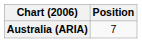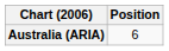 <table class="wikitable plainrowheaders" style="text-align:center">
 <tr>
 <th scope="col">Chart (2006)</th>
 <th scope="col">Position</th>
 </tr>
 <tr>
 <th scope="row">Australia (ARIA)</th>
-<td>7</td>
+<td>6</td>
 </tr>
 </table>
